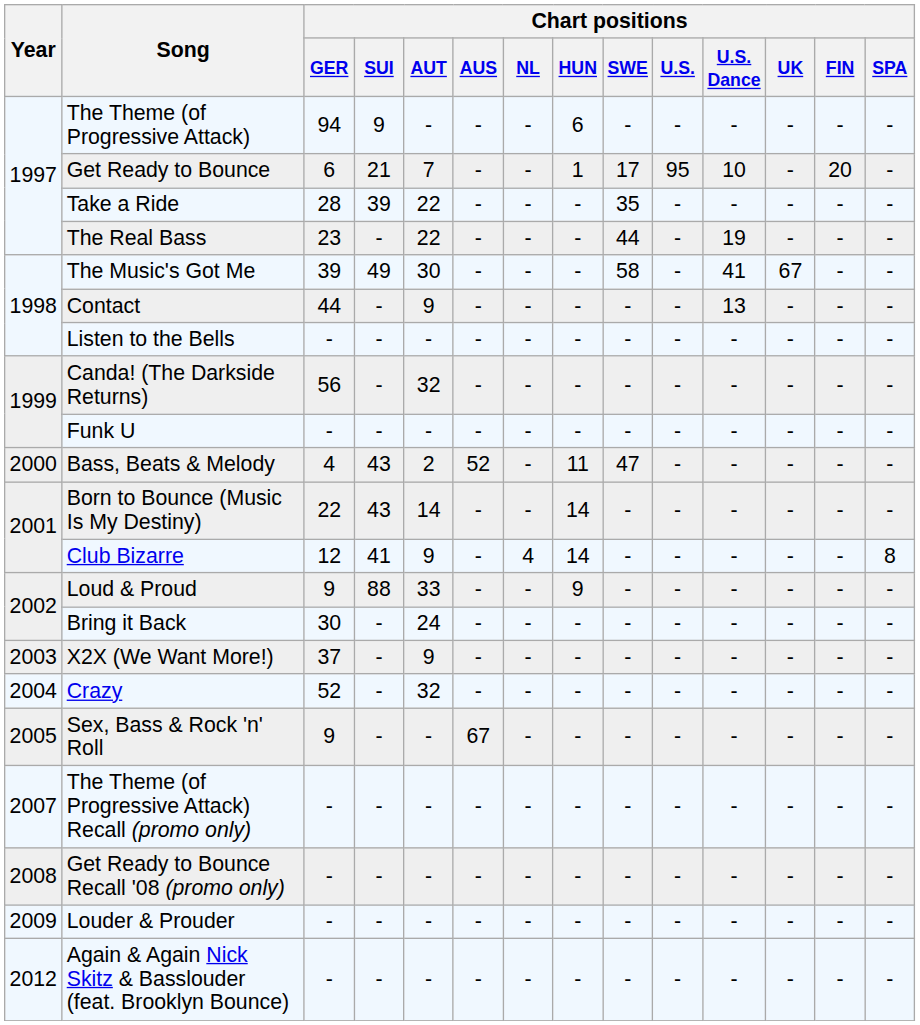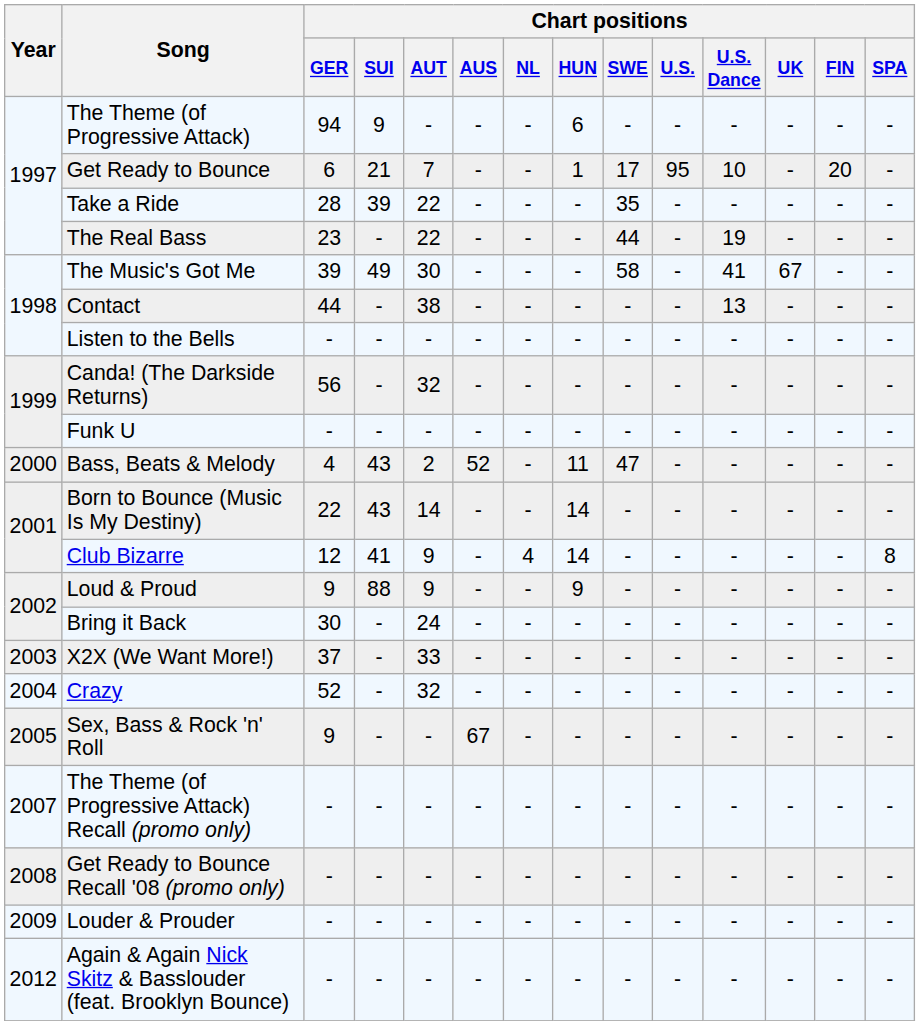 <table class="wikitable">
 <tr>
 <th style="width:30px;" rowspan="2">Year</th>
 <th style="width:175px;" rowspan="2">Song</th>
 <th colspan="12">Chart positions</th>
 </tr>
 <tr style="background:#ddd;">
 <th width="30"><small><a href='#'>GER</a></small></th>
 <th width="30"><small><a href='#'>SUI</a></small></th>
 <th width="30"><small><a href='#'>AUT</a></small></th>
 <th width="30"><small><a href='#'>AUS</a></small><br></th>
 <th width="30"><small><a href='#'>NL</a></small></th>
 <th width="30"><small><a href='#'>HUN</a></small></th>
 <th width="30"><small><a href='#'>SWE</a></small></th>
 <th width="30"><small><a href='#'>U.S.</a></small></th>
 <th width="30"><small><a href='#'>U.S.</a> <a href='#'>Dance</a></small></th>
 <th width="30"><small><a href='#'>UK</a></small></th>
 <th width="30"><small><a href='#'>FIN</a></small></th>
 <th width="30"><small><a href='#'>SPA</a></small></th>
 </tr>
 <tr style="background:#f0f8ff;">
 <td rowspan="4">1997</td>
 <td align="left">The Theme (of Progressive Attack)</td>
 <td style="text-align:center;">94</td>
 <td style="text-align:center;">9</td>
 <td style="text-align:center;">-</td>
 <td style="text-align:center;">-</td>
 <td style="text-align:center;">-</td>
 <td style="text-align:center;">6</td>
 <td style="text-align:center;">-</td>
 <td style="text-align:center;">-</td>
 <td style="text-align:center;">-</td>
 <td style="text-align:center;">-</td>
 <td style="text-align:center;">-</td>
 <td style="text-align:center;">-</td>
 </tr>
 <tr style="background:#efefef;">
 <td align="left">Get Ready to Bounce</td>
 <td style="text-align:center;">6</td>
 <td style="text-align:center;">21</td>
 <td style="text-align:center;">7</td>
 <td style="text-align:center;">-</td>
 <td style="text-align:center;">-</td>
 <td style="text-align:center;">1</td>
 <td style="text-align:center;">17</td>
 <td style="text-align:center;">95</td>
 <td style="text-align:center;">10</td>
 <td style="text-align:center;">-</td>
 <td style="text-align:center;">20</td>
 <td style="text-align:center;">-</td>
 </tr>
 <tr style="background:#f0f8ff;">
 <td align="left">Take a Ride</td>
 <td style="text-align:center;">28</td>
 <td style="text-align:center;">39</td>
 <td style="text-align:center;">22</td>
 <td style="text-align:center;">-</td>
 <td style="text-align:center;">-</td>
 <td style="text-align:center;">-</td>
 <td style="text-align:center;">35</td>
 <td style="text-align:center;">-</td>
 <td style="text-align:center;">-</td>
 <td style="text-align:center;">-</td>
 <td style="text-align:center;">-</td>
 <td style="text-align:center;">-</td>
 </tr>
 <tr style="background:#efefef;">
 <td align="left">The Real Bass</td>
 <td style="text-align:center;">23</td>
 <td style="text-align:center;">-</td>
 <td style="text-align:center;">22</td>
 <td style="text-align:center;">-</td>
 <td style="text-align:center;">-</td>
 <td style="text-align:center;">-</td>
 <td style="text-align:center;">44</td>
 <td style="text-align:center;">-</td>
 <td style="text-align:center;">19</td>
 <td style="text-align:center;">-</td>
 <td style="text-align:center;">-</td>
 <td style="text-align:center;">-</td>
 </tr>
 <tr style="background:#f0f8ff;">
 <td rowspan="3">1998</td>
 <td align="left">The Music's Got Me</td>
 <td style="text-align:center;">39</td>
 <td style="text-align:center;">49</td>
 <td style="text-align:center;">30</td>
 <td style="text-align:center;">-</td>
 <td style="text-align:center;">-</td>
 <td style="text-align:center;">-</td>
 <td style="text-align:center;">58</td>
 <td style="text-align:center;">-</td>
 <td style="text-align:center;">41</td>
 <td style="text-align:center;">67</td>
 <td style="text-align:center;">-</td>
 <td style="text-align:center;">-</td>
 </tr>
 <tr style="background:#efefef;">
 <td align="left">Contact</td>
 <td style="text-align:center;">44</td>
 <td style="text-align:center;">-</td>
-<td style="text-align:center;">9</td>
+<td style="text-align:center;">38</td>
 <td style="text-align:center;">-</td>
 <td style="text-align:center;">-</td>
 <td style="text-align:center;">-</td>
 <td style="text-align:center;">-</td>
 <td style="text-align:center;">-</td>
 <td style="text-align:center;">13</td>
 <td style="text-align:center;">-</td>
 <td style="text-align:center;">-</td>
 <td style="text-align:center;">-</td>
 </tr>
 <tr style="background:#f0f8ff;">
 <td align="left">Listen to the Bells</td>
 <td style="text-align:center;">-</td>
 <td style="text-align:center;">-</td>
 <td style="text-align:center;">-</td>
 <td style="text-align:center;">-</td>
 <td style="text-align:center;">-</td>
 <td style="text-align:center;">-</td>
 <td style="text-align:center;">-</td>
 <td style="text-align:center;">-</td>
 <td style="text-align:center;">-</td>
 <td style="text-align:center;">-</td>
 <td style="text-align:center;">-</td>
 <td style="text-align:center;">-</td>
 </tr>
 <tr style="background:#efefef;">
 <td rowspan="2">1999</td>
 <td align="left">Canda! (The Darkside Returns)</td>
 <td style="text-align:center;">56</td>
 <td style="text-align:center;">-</td>
 <td style="text-align:center;">32</td>
 <td style="text-align:center;">-</td>
 <td style="text-align:center;">-</td>
 <td style="text-align:center;">-</td>
 <td style="text-align:center;">-</td>
 <td style="text-align:center;">-</td>
 <td style="text-align:center;">-</td>
 <td style="text-align:center;">-</td>
 <td style="text-align:center;">-</td>
 <td style="text-align:center;">-</td>
 </tr>
 <tr style="background:#f0f8ff;">
 <td align="left">Funk U</td>
 <td style="text-align:center;">-</td>
 <td style="text-align:center;">-</td>
 <td style="text-align:center;">-</td>
 <td style="text-align:center;">-</td>
 <td style="text-align:center;">-</td>
 <td style="text-align:center;">-</td>
 <td style="text-align:center;">-</td>
 <td style="text-align:center;">-</td>
 <td style="text-align:center;">-</td>
 <td style="text-align:center;">-</td>
 <td style="text-align:center;">-</td>
 <td style="text-align:center;">-</td>
 </tr>
 <tr style="background:#efefef;">
 <td>2000</td>
 <td align="left">Bass, Beats & Melody</td>
 <td style="text-align:center;">4</td>
 <td style="text-align:center;">43</td>
 <td style="text-align:center;">2</td>
 <td style="text-align:center;">52</td>
 <td style="text-align:center;">-</td>
 <td style="text-align:center;">11</td>
 <td style="text-align:center;">47</td>
 <td style="text-align:center;">-</td>
 <td style="text-align:center;">-</td>
 <td style="text-align:center;">-</td>
 <td style="text-align:center;">-</td>
 <td style="text-align:center;">-</td>
 </tr>
 <tr style="background:#efefef;">
 <td rowspan="2">2001</td>
 <td align="left">Born to Bounce (Music Is My Destiny)</td>
 <td style="text-align:center;">22</td>
 <td style="text-align:center;">43</td>
 <td style="text-align:center;">14</td>
 <td style="text-align:center;">-</td>
 <td style="text-align:center;">-</td>
 <td style="text-align:center;">14</td>
 <td style="text-align:center;">-</td>
 <td style="text-align:center;">-</td>
 <td style="text-align:center;">-</td>
 <td style="text-align:center;">-</td>
 <td style="text-align:center;">-</td>
 <td style="text-align:center;">-</td>
 </tr>
 <tr style="background:#f0f8ff;">
 <td align="left"><a href='#'>Club Bizarre</a></td>
 <td style="text-align:center;">12</td>
 <td style="text-align:center;">41</td>
 <td style="text-align:center;">9</td>
 <td style="text-align:center;">-</td>
 <td style="text-align:center;">4</td>
 <td style="text-align:center;">14</td>
 <td style="text-align:center;">-</td>
 <td style="text-align:center;">-</td>
 <td style="text-align:center;">-</td>
 <td style="text-align:center;">-</td>
 <td style="text-align:center;">-</td>
 <td style="text-align:center;">8</td>
 </tr>
 <tr style="background:#efefef;">
 <td rowspan="2">2002</td>
 <td align="left">Loud & Proud</td>
 <td style="text-align:center;">9</td>
 <td style="text-align:center;">88</td>
-<td style="text-align:center;">33</td>
+<td style="text-align:center;">9</td>
 <td style="text-align:center;">-</td>
 <td style="text-align:center;">-</td>
 <td style="text-align:center;">9</td>
 <td style="text-align:center;">-</td>
 <td style="text-align:center;">-</td>
 <td style="text-align:center;">-</td>
 <td style="text-align:center;">-</td>
 <td style="text-align:center;">-</td>
 <td style="text-align:center;">-</td>
 </tr>
 <tr style="background:#f0f8ff;">
 <td align="left">Bring it Back</td>
 <td style="text-align:center;">30</td>
 <td style="text-align:center;">-</td>
 <td style="text-align:center;">24</td>
 <td style="text-align:center;">-</td>
 <td style="text-align:center;">-</td>
 <td style="text-align:center;">-</td>
 <td style="text-align:center;">-</td>
 <td style="text-align:center;">-</td>
 <td style="text-align:center;">-</td>
 <td style="text-align:center;">-</td>
 <td style="text-align:center;">-</td>
 <td style="text-align:center;">-</td>
 </tr>
 <tr style="background:#efefef;">
 <td>2003</td>
 <td align="left">X2X (We Want More!)</td>
 <td style="text-align:center;">37</td>
 <td style="text-align:center;">-</td>
-<td style="text-align:center;">9</td>
+<td style="text-align:center;">33</td>
 <td style="text-align:center;">-</td>
 <td style="text-align:center;">-</td>
 <td style="text-align:center;">-</td>
 <td style="text-align:center;">-</td>
 <td style="text-align:center;">-</td>
 <td style="text-align:center;">-</td>
 <td style="text-align:center;">-</td>
 <td style="text-align:center;">-</td>
 <td style="text-align:center;">-</td>
 </tr>
 <tr style="background:#f0f8ff;">
 <td>2004</td>
 <td align="left"><a href='#'>Crazy</a></td>
 <td style="text-align:center;">52</td>
 <td style="text-align:center;">-</td>
 <td style="text-align:center;">32</td>
 <td style="text-align:center;">-</td>
 <td style="text-align:center;">-</td>
 <td style="text-align:center;">-</td>
 <td style="text-align:center;">-</td>
 <td style="text-align:center;">-</td>
 <td style="text-align:center;">-</td>
 <td style="text-align:center;">-</td>
 <td style="text-align:center;">-</td>
 <td style="text-align:center;">-</td>
 </tr>
 <tr style="background:#efefef;">
 <td>2005</td>
 <td align="left">Sex, Bass & Rock 'n' Roll</td>
 <td style="text-align:center;">9</td>
 <td style="text-align:center;">-</td>
 <td style="text-align:center;">-</td>
 <td style="text-align:center;">67</td>
 <td style="text-align:center;">-</td>
 <td style="text-align:center;">-</td>
 <td style="text-align:center;">-</td>
 <td style="text-align:center;">-</td>
 <td style="text-align:center;">-</td>
 <td style="text-align:center;">-</td>
 <td style="text-align:center;">-</td>
 <td style="text-align:center;">-</td>
 </tr>
 <tr style="background:#f0f8ff;">
 <td>2007</td>
 <td align="left">The Theme (of Progressive Attack) Recall <em>(promo only)</em></td>
 <td style="text-align:center;">-</td>
 <td style="text-align:center;">-</td>
 <td style="text-align:center;">-</td>
 <td style="text-align:center;">-</td>
 <td style="text-align:center;">-</td>
 <td style="text-align:center;">-</td>
 <td style="text-align:center;">-</td>
 <td style="text-align:center;">-</td>
 <td style="text-align:center;">-</td>
 <td style="text-align:center;">-</td>
 <td style="text-align:center;">-</td>
 <td style="text-align:center;">-</td>
 </tr>
 <tr style="background:#efefef;">
 <td>2008</td>
 <td align="left">Get Ready to Bounce Recall '08 <em>(promo only)</em></td>
 <td style="text-align:center;">-</td>
 <td style="text-align:center;">-</td>
 <td style="text-align:center;">-</td>
 <td style="text-align:center;">-</td>
 <td style="text-align:center;">-</td>
 <td style="text-align:center;">-</td>
 <td style="text-align:center;">-</td>
 <td style="text-align:center;">-</td>
 <td style="text-align:center;">-</td>
 <td style="text-align:center;">-</td>
 <td style="text-align:center;">-</td>
 <td style="text-align:center;">-</td>
 </tr>
 <tr style="background:#f0f8ff;">
 <td>2009</td>
 <td align="left">Louder & Prouder</td>
 <td style="text-align:center;">-</td>
 <td style="text-align:center;">-</td>
 <td style="text-align:center;">-</td>
 <td style="text-align:center;">-</td>
 <td style="text-align:center;">-</td>
 <td style="text-align:center;">-</td>
 <td style="text-align:center;">-</td>
 <td style="text-align:center;">-</td>
 <td style="text-align:center;">-</td>
 <td style="text-align:center;">-</td>
 <td style="text-align:center;">-</td>
 <td style="text-align:center;">-</td>
 </tr>
 <tr style="background:#f0f8ff;">
 <td>2012</td>
 <td align="left">Again & Again <a href='#'>Nick Skitz</a> & Basslouder (feat. Brooklyn Bounce)</td>
 <td style="text-align:center;">-</td>
 <td style="text-align:center;">-</td>
 <td style="text-align:center;">-</td>
 <td style="text-align:center;">-</td>
 <td style="text-align:center;">-</td>
 <td style="text-align:center;">-</td>
 <td style="text-align:center;">-</td>
 <td style="text-align:center;">-</td>
 <td style="text-align:center;">-</td>
 <td style="text-align:center;">-</td>
 <td style="text-align:center;">-</td>
 <td style="text-align:center;">-</td>
 </tr>
 </table>
